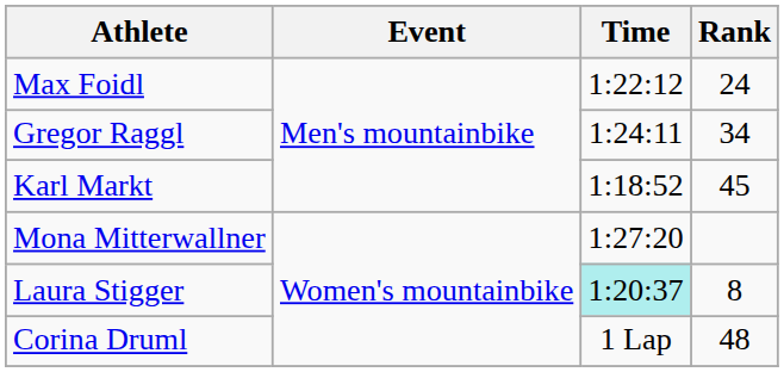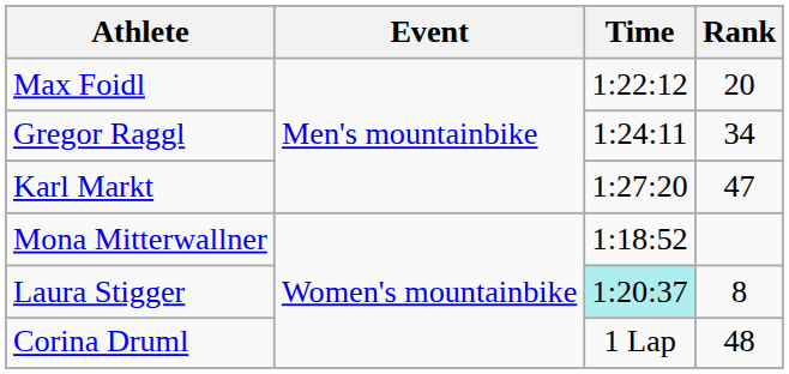 <table class="wikitable" style="text-align:center; font-size:90%">
 <tr>
 <th>Athlete</th>
 <th>Event</th>
 <th>Time</th>
 <th>Rank</th>
 </tr>
 <tr>
 <td align="left"><a href='#'>Max Foidl</a></td>
 <td align="left" rowspan="3"><a href='#'>Men's mountainbike</a></td>
 <td>1:22:12</td>
-<td>24</td>
+<td>20</td>
 </tr>
 <tr>
 <td align="left"><a href='#'>Gregor Raggl</a></td>
 <td>1:24:11</td>
 <td>34</td>
 </tr>
 <tr>
 <td align="left"><a href='#'>Karl Markt</a></td>
-<td>1:18:52</td>
-<td>45</td>
+<td>1:27:20</td>
+<td>47</td>
 </tr>
 <tr>
 <td align="left"><a href='#'>Mona Mitterwallner</a></td>
 <td align="left" rowspan="3"><a href='#'>Women's mountainbike</a></td>
-<td>1:27:20</td>
+<td>1:18:52</td>
 <td></td>
 </tr>
 <tr>
 <td align="left"><a href='#'>Laura Stigger</a></td>
 <td style="background: paleturquoise;">1:20:37</td>
 <td>8</td>
 </tr>
 <tr>
 <td align="left"><a href='#'>Corina Druml</a></td>
 <td>1 Lap</td>
 <td>48</td>
 </tr>
 </table>
